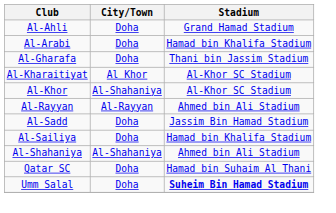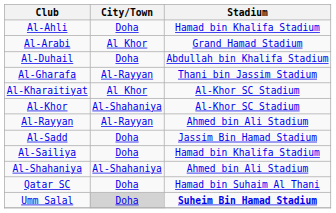 <table class="wikitable sortable" style="text-align: center;">
 <tr>
 <th>Club</th>
 <th>City/Town</th>
 <th>Stadium</th>
 </tr>
 <tr>
 <td><a href='#'>Al-Ahli</a></td>
 <td><a href='#'>Doha</a></td>
+<td><a href='#'>Hamad bin Khalifa Stadium</a></td>
+</tr>
+<tr>
+<td><a href='#'>Al-Arabi</a></td>
+<td><a href='#'>Al Khor</a></td>
 <td><a href='#'>Grand Hamad Stadium</a></td>
 </tr>
 <tr>
-<td><a href='#'>Al-Arabi</a></td>
+<td><a href='#'>Al-Duhail</a></td>
 <td><a href='#'>Doha</a></td>
-<td><a href='#'>Hamad bin Khalifa Stadium</a></td>
+<td><a href='#'>Abdullah bin Khalifa Stadium</a></td>
 </tr>
 <tr>
 <td><a href='#'>Al-Gharafa</a></td>
-<td><a href='#'>Doha</a></td>
+<td><a href='#'>Al-Rayyan</a></td>
 <td><a href='#'>Thani bin Jassim Stadium</a></td>
 </tr>
 <tr>
 <td><a href='#'>Al-Kharaitiyat</a></td>
 <td><a href='#'>Al Khor</a></td>
 <td><a href='#'>Al-Khor SC Stadium</a></td>
 </tr>
 <tr>
 <td><a href='#'>Al-Khor</a></td>
 <td><a href='#'>Al-Shahaniya</a></td>
 <td><a href='#'>Al-Khor SC Stadium</a></td>
 </tr>
 <tr>
 <td><a href='#'>Al-Rayyan</a></td>
 <td><a href='#'>Al-Rayyan</a></td>
 <td><a href='#'>Ahmed bin Ali Stadium</a></td>
 </tr>
 <tr>
 <td><a href='#'>Al-Sadd</a></td>
 <td><a href='#'>Doha</a></td>
 <td><a href='#'>Jassim Bin Hamad Stadium</a></td>
 </tr>
 <tr>
 <td><a href='#'>Al-Sailiya</a></td>
 <td><a href='#'>Doha</a></td>
 <td><a href='#'>Hamad bin Khalifa Stadium</a></td>
 </tr>
 <tr>
 <td><a href='#'>Al-Shahaniya</a></td>
 <td><a href='#'>Al-Shahaniya</a></td>
 <td><a href='#'>Ahmed bin Ali Stadium</a></td>
 </tr>
 <tr>
 <td><a href='#'>Qatar SC</a></td>
 <td><a href='#'>Doha</a></td>
 <td><a href='#'>Hamad bin Suhaim Al Thani</a></td>
 </tr>
 <tr>
 <td><a href='#'>Umm Salal</a></td>
-<td><a href='#'>Doha</a></td>
+<td style="background: lightgrey;"><a href='#'>Doha</a></td>
 <td><strong><a href='#'>Suheim Bin Hamad Stadium</a></strong></td>
 </tr>
 <tr>
 </tr>
 </table>
